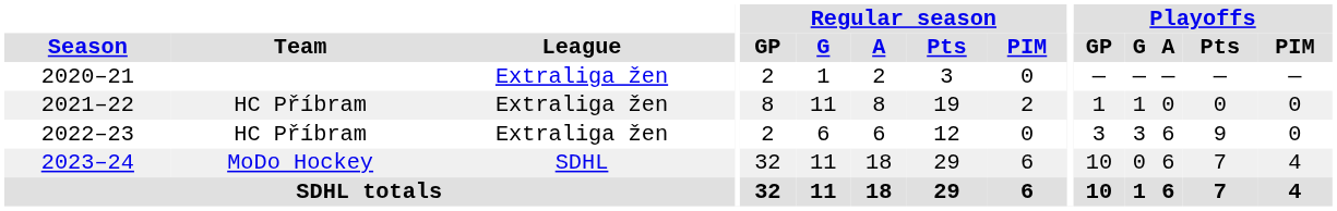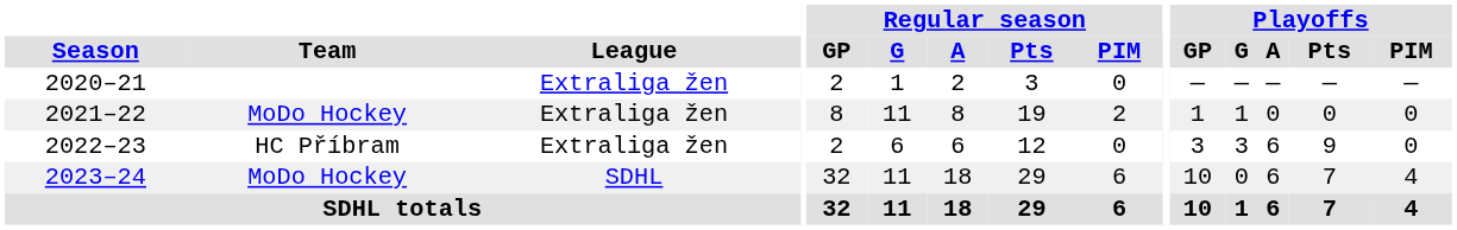 <table border="0" cellpadding="1" cellspacing="0" style="text-align:center; width:60em">
 <tr bgcolor="#e0e0e0">
 <th colspan="3" bgcolor="#ffffff"></th>
 <th rowspan="97" bgcolor="#ffffff"></th>
 <th colspan="5"><a href='#'>Regular season</a></th>
 <th rowspan="97" bgcolor="#ffffff"></th>
 <th colspan="5"><a href='#'>Playoffs</a></th>
 </tr>
 <tr bgcolor="#e0e0e0">
 <th><a href='#'>Season</a></th>
 <th>Team</th>
 <th>League</th>
 <th>GP</th>
 <th><a href='#'>G</a></th>
 <th><a href='#'>A</a></th>
 <th><a href='#'>Pts</a></th>
 <th><a href='#'>PIM</a></th>
 <th>GP</th>
 <th>G</th>
 <th>A</th>
 <th>Pts</th>
 <th>PIM</th>
 </tr>
 <tr>
 <td>2020–21</td>
 <td></td>
 <td><a href='#'>Extraliga žen</a></td>
 <td>2</td>
 <td>1</td>
 <td>2</td>
 <td>3</td>
 <td>0</td>
 <td>—</td>
 <td>—</td>
 <td>—</td>
 <td>—</td>
 <td>—</td>
 </tr>
 <tr bgcolor="f0f0f0">
 <td>2021–22</td>
-<td>HC Příbram</td>
+<td><a href='#'>MoDo Hockey</a></td>
 <td>Extraliga žen</td>
 <td>8</td>
 <td>11</td>
 <td>8</td>
 <td>19</td>
 <td>2</td>
 <td>1</td>
 <td>1</td>
 <td>0</td>
 <td>0</td>
 <td>0</td>
 </tr>
 <tr>
 <td>2022–23</td>
 <td>HC Příbram</td>
 <td>Extraliga žen</td>
 <td>2</td>
 <td>6</td>
 <td>6</td>
 <td>12</td>
 <td>0</td>
 <td>3</td>
 <td>3</td>
 <td>6</td>
 <td>9</td>
 <td>0</td>
 </tr>
 <tr bgcolor="f0f0f0">
 <td><a href='#'>2023–24</a></td>
 <td><a href='#'>MoDo Hockey</a></td>
 <td><a href='#'>SDHL</a></td>
 <td>32</td>
 <td>11</td>
 <td>18</td>
 <td>29</td>
 <td>6</td>
 <td>10</td>
 <td>0</td>
 <td>6</td>
 <td>7</td>
 <td>4</td>
 </tr>
 <tr bgcolor="e0e0e0">
 <th colspan="3">SDHL totals</th>
 <th>32</th>
 <th>11</th>
 <th>18</th>
 <th>29</th>
 <th>6</th>
 <th>10</th>
 <th>1</th>
 <th>6</th>
 <th>7</th>
 <th>4</th>
 </tr>
 </table>
